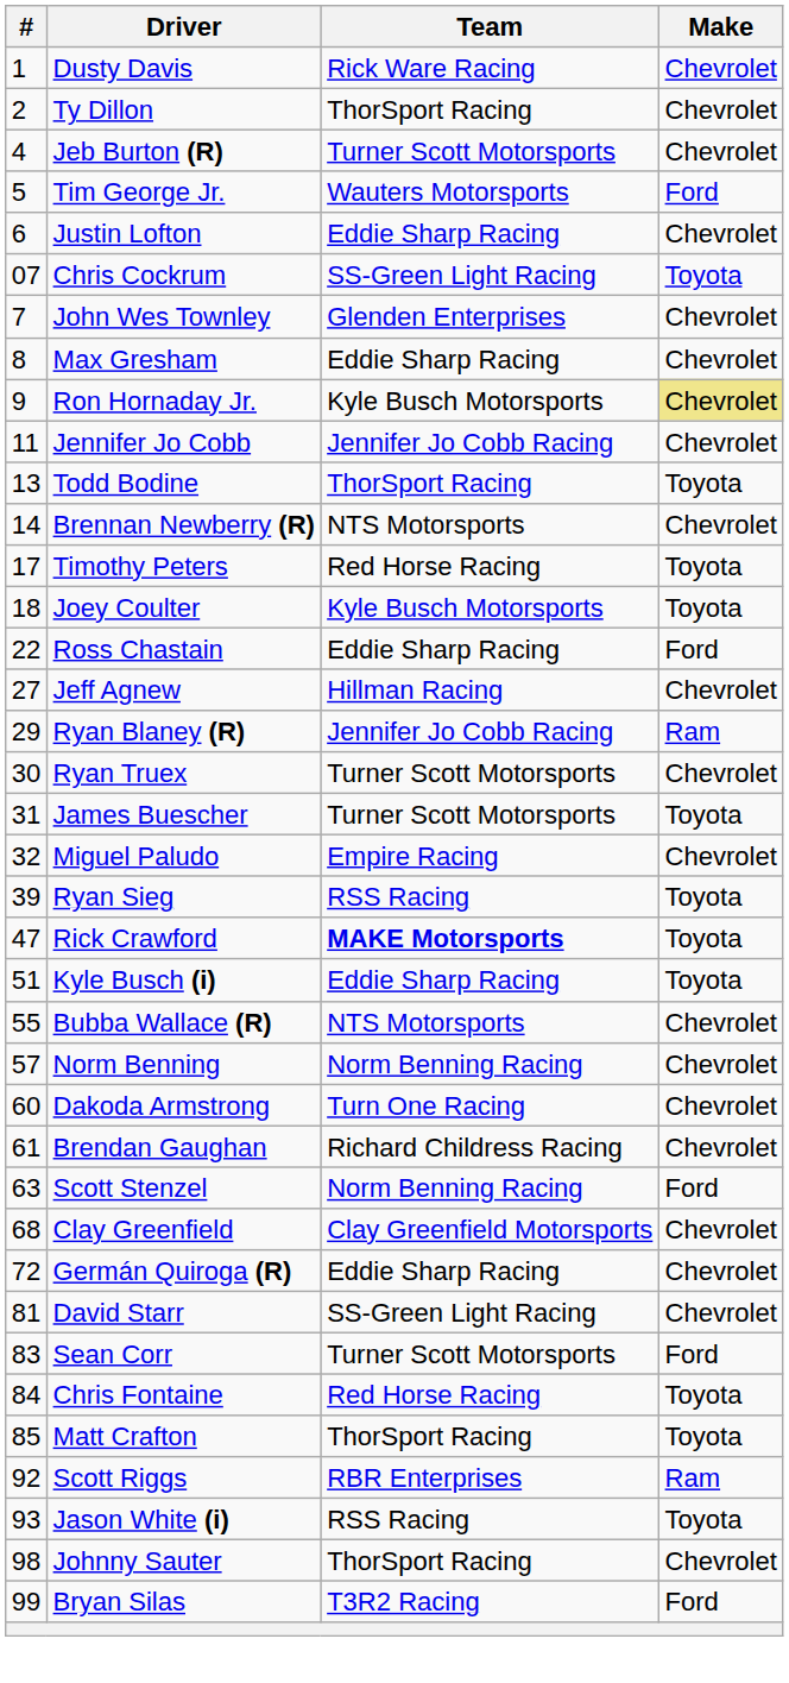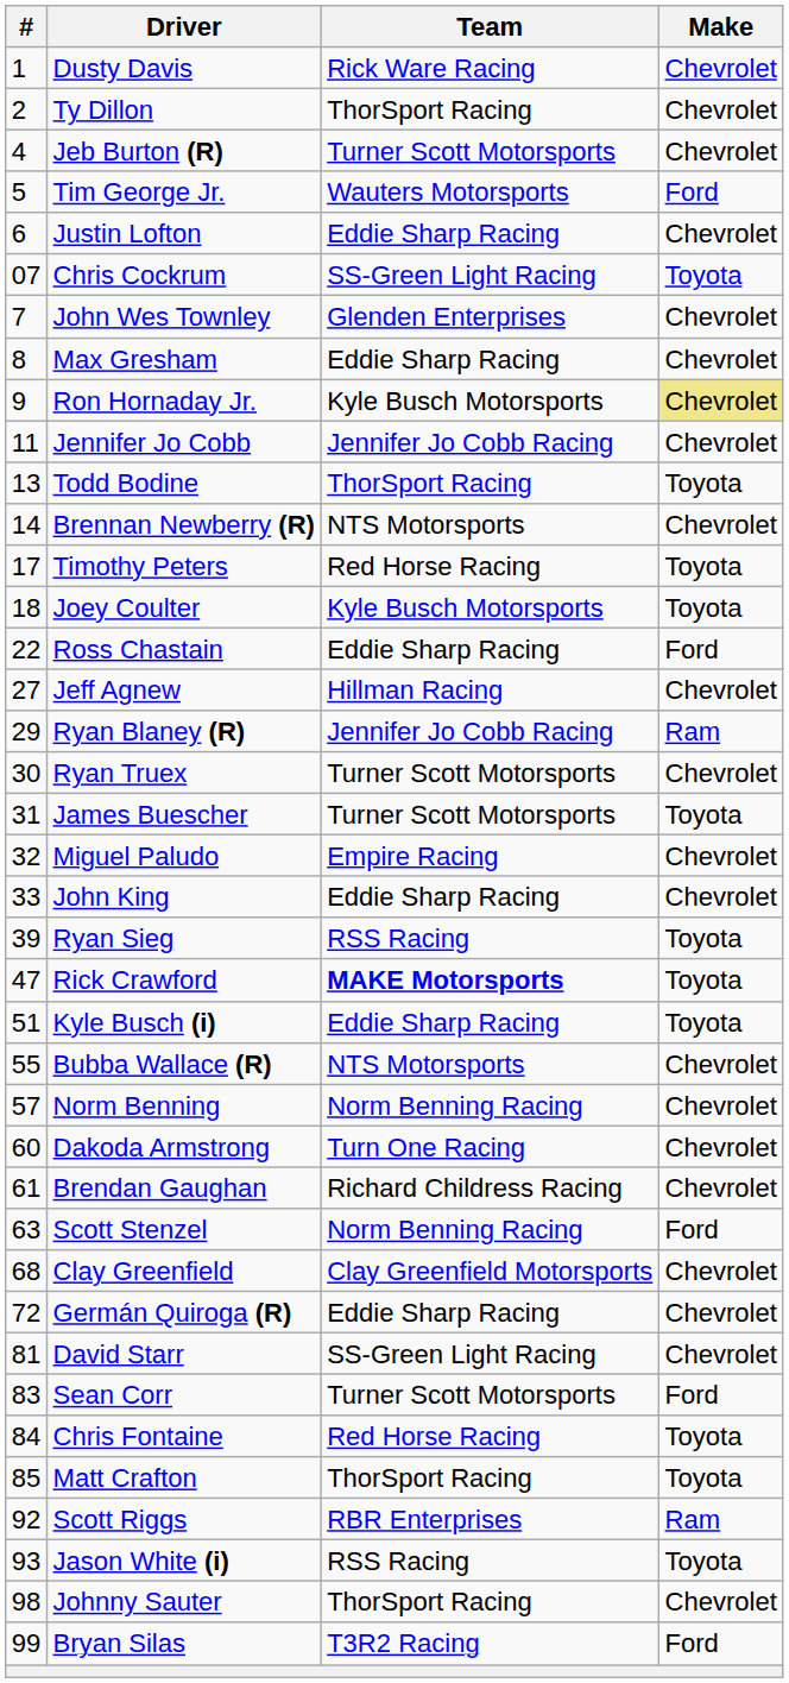 <table class="wikitable" style="font-size:95%">
 <tr>
 <th>#</th>
 <th>Driver</th>
 <th>Team</th>
 <th>Make</th>
 </tr>
 <tr>
 <td>1</td>
 <td><a href='#'>Dusty Davis</a></td>
 <td><a href='#'>Rick Ware Racing</a></td>
 <td><a href='#'>Chevrolet</a></td>
 </tr>
 <tr>
 <td>2</td>
 <td><a href='#'>Ty Dillon</a></td>
 <td>ThorSport Racing</td>
 <td>Chevrolet</td>
 </tr>
 <tr>
 <td>4</td>
 <td><a href='#'>Jeb Burton</a> <strong>(R)</strong></td>
 <td><a href='#'>Turner Scott Motorsports</a></td>
 <td>Chevrolet</td>
 </tr>
 <tr>
 <td>5</td>
 <td><a href='#'>Tim George Jr.</a></td>
 <td><a href='#'>Wauters Motorsports</a></td>
 <td><a href='#'>Ford</a></td>
 </tr>
 <tr>
 <td>6</td>
 <td><a href='#'>Justin Lofton</a></td>
 <td><a href='#'>Eddie Sharp Racing</a></td>
 <td>Chevrolet</td>
 </tr>
 <tr>
 <td>07</td>
 <td><a href='#'>Chris Cockrum</a></td>
 <td><a href='#'>SS-Green Light Racing</a></td>
 <td><a href='#'>Toyota</a></td>
 </tr>
 <tr>
 <td>7</td>
 <td><a href='#'>John Wes Townley</a></td>
 <td><a href='#'>Glenden Enterprises</a></td>
 <td>Chevrolet</td>
 </tr>
 <tr>
 <td>8</td>
 <td><a href='#'>Max Gresham</a></td>
 <td>Eddie Sharp Racing</td>
 <td>Chevrolet</td>
 </tr>
 <tr>
 <td>9</td>
 <td><a href='#'>Ron Hornaday Jr.</a></td>
 <td>Kyle Busch Motorsports</td>
 <td style="background: khaki;">Chevrolet</td>
 </tr>
 <tr>
 <td>11</td>
 <td><a href='#'>Jennifer Jo Cobb</a></td>
 <td><a href='#'>Jennifer Jo Cobb Racing</a></td>
 <td>Chevrolet</td>
 </tr>
 <tr>
 <td>13</td>
 <td><a href='#'>Todd Bodine</a></td>
 <td><a href='#'>ThorSport Racing</a></td>
 <td>Toyota</td>
 </tr>
 <tr>
 <td>14</td>
 <td><a href='#'>Brennan Newberry</a> <strong>(R)</strong></td>
 <td>NTS Motorsports</td>
 <td>Chevrolet</td>
 </tr>
 <tr>
 <td>17</td>
 <td><a href='#'>Timothy Peters</a></td>
 <td>Red Horse Racing</td>
 <td>Toyota</td>
 </tr>
 <tr>
 <td>18</td>
 <td><a href='#'>Joey Coulter</a></td>
 <td><a href='#'>Kyle Busch Motorsports</a></td>
 <td>Toyota</td>
 </tr>
 <tr>
 <td>22</td>
 <td><a href='#'>Ross Chastain</a></td>
 <td>Eddie Sharp Racing</td>
 <td>Ford</td>
 </tr>
 <tr>
 <td>27</td>
 <td><a href='#'>Jeff Agnew</a></td>
 <td><a href='#'>Hillman Racing</a></td>
 <td>Chevrolet</td>
 </tr>
 <tr>
 <td>29</td>
 <td><a href='#'>Ryan Blaney</a> <strong>(R)</strong></td>
 <td><a href='#'>Jennifer Jo Cobb Racing</a></td>
 <td><a href='#'>Ram</a></td>
 </tr>
 <tr>
 <td>30</td>
 <td><a href='#'>Ryan Truex</a></td>
 <td>Turner Scott Motorsports</td>
 <td>Chevrolet</td>
 </tr>
 <tr>
 <td>31</td>
 <td><a href='#'>James Buescher</a></td>
 <td>Turner Scott Motorsports</td>
 <td>Toyota</td>
 </tr>
 <tr>
 <td>32</td>
 <td><a href='#'>Miguel Paludo</a></td>
 <td><a href='#'>Empire Racing</a></td>
 <td>Chevrolet</td>
 </tr>
 <tr>
+<td>33</td>
+<td><a href='#'>John King</a></td>
+<td>Eddie Sharp Racing</td>
+<td>Chevrolet</td>
+</tr>
+<tr>
 <td>39</td>
 <td><a href='#'>Ryan Sieg</a></td>
 <td><a href='#'>RSS Racing</a></td>
 <td>Toyota</td>
 </tr>
 <tr>
 <td>47</td>
 <td><a href='#'>Rick Crawford</a></td>
 <td><strong><a href='#'>MAKE Motorsports</a></strong></td>
 <td>Toyota</td>
 </tr>
 <tr>
 <td>51</td>
 <td><a href='#'>Kyle Busch</a> <strong>(i)</strong></td>
 <td><a href='#'>Eddie Sharp Racing</a></td>
 <td>Toyota</td>
 </tr>
 <tr>
 <td>55</td>
 <td><a href='#'>Bubba Wallace</a> <strong>(R)</strong></td>
 <td><a href='#'>NTS Motorsports</a></td>
 <td>Chevrolet</td>
 </tr>
 <tr>
 <td>57</td>
 <td><a href='#'>Norm Benning</a></td>
 <td><a href='#'>Norm Benning Racing</a></td>
 <td>Chevrolet</td>
 </tr>
 <tr>
 <td>60</td>
 <td><a href='#'>Dakoda Armstrong</a></td>
 <td><a href='#'>Turn One Racing</a></td>
 <td>Chevrolet</td>
 </tr>
 <tr>
 <td>61</td>
 <td><a href='#'>Brendan Gaughan</a></td>
 <td>Richard Childress Racing</td>
 <td>Chevrolet</td>
 </tr>
 <tr>
 <td>63</td>
 <td><a href='#'>Scott Stenzel</a></td>
 <td><a href='#'>Norm Benning Racing</a></td>
 <td>Ford</td>
 </tr>
 <tr>
 <td>68</td>
 <td><a href='#'>Clay Greenfield</a></td>
 <td><a href='#'>Clay Greenfield Motorsports</a></td>
 <td>Chevrolet</td>
 </tr>
 <tr>
 <td>72</td>
 <td><a href='#'>Germán Quiroga</a> <strong>(R)</strong></td>
 <td>Eddie Sharp Racing</td>
 <td>Chevrolet</td>
 </tr>
 <tr>
 <td>81</td>
 <td><a href='#'>David Starr</a></td>
 <td>SS-Green Light Racing</td>
 <td>Chevrolet</td>
 </tr>
 <tr>
 <td>83</td>
 <td><a href='#'>Sean Corr</a></td>
 <td>Turner Scott Motorsports</td>
 <td>Ford</td>
 </tr>
 <tr>
 <td>84</td>
 <td><a href='#'>Chris Fontaine</a></td>
 <td><a href='#'>Red Horse Racing</a></td>
 <td>Toyota</td>
 </tr>
 <tr>
 <td>85</td>
 <td><a href='#'>Matt Crafton</a></td>
 <td>ThorSport Racing</td>
 <td>Toyota</td>
 </tr>
 <tr>
 <td>92</td>
 <td><a href='#'>Scott Riggs</a></td>
 <td><a href='#'>RBR Enterprises</a></td>
 <td><a href='#'>Ram</a></td>
 </tr>
 <tr>
 <td>93</td>
 <td><a href='#'>Jason White</a> <strong>(i)</strong></td>
 <td>RSS Racing</td>
 <td>Toyota</td>
 </tr>
 <tr>
 <td>98</td>
 <td><a href='#'>Johnny Sauter</a></td>
 <td>ThorSport Racing</td>
 <td>Chevrolet</td>
 </tr>
 <tr>
 <td>99</td>
 <td><a href='#'>Bryan Silas</a></td>
 <td><a href='#'>T3R2 Racing</a></td>
 <td>Ford</td>
 </tr>
 <tr>
 <th colspan="4"></th>
 </tr>
 </table>
